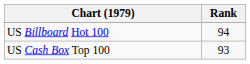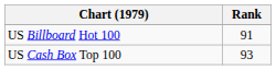 <table class="wikitable sortable">
 <tr>
 <th style="width: 200pt;">Chart (1979)</th>
 <th style="width: 40pt;">Rank</th>
 </tr>
 <tr>
 </tr>
 <tr>
 <td>US <a href='#'><em>Billboard</em></a> <a href='#'>Hot 100</a></td>
-<td align="center">94</td>
+<td align="center">91</td>
 </tr>
 <tr>
 <td>US <a href='#'><em>Cash Box</em></a> Top 100</td>
 <td align="center">93</td>
 </tr>
 </table>
